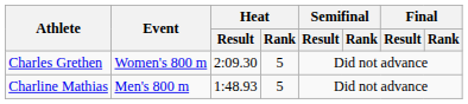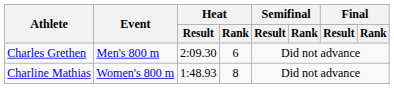 <table class="wikitable" style="font-size:90%">
 <tr>
 <th rowspan="2">Athlete</th>
 <th rowspan="2">Event</th>
 <th colspan="2">Heat</th>
 <th colspan="2">Semifinal</th>
 <th colspan="2">Final</th>
 </tr>
 <tr style="font-size:95%">
 <th>Result</th>
 <th>Rank</th>
 <th>Result</th>
 <th>Rank</th>
 <th>Result</th>
 <th>Rank</th>
 </tr>
 <tr align=center>
 <td align=left><a href='#'>Charles Grethen</a></td>
-<td align=left><a href='#'>Women's 800 m</a></td>
+<td align=left><a href='#'>Men's 800 m</a></td>
 <td>2:09.30</td>
-<td>5</td>
+<td>6</td>
 <td colspan=4>Did not advance</td>
 </tr>
 <tr align=center>
 <td align=left><a href='#'>Charline Mathias</a></td>
-<td align=left><a href='#'>Men's 800 m</a></td>
+<td align=left><a href='#'>Women's 800 m</a></td>
 <td>1:48.93</td>
-<td>5</td>
+<td>8</td>
 <td colspan=4>Did not advance</td>
 </tr>
 </table>
